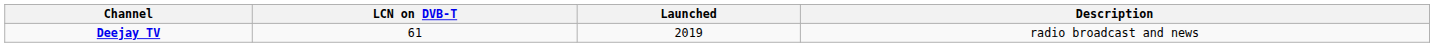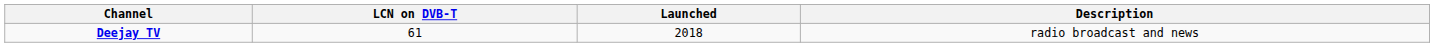 <table class="wikitable" style="width:100%; margin-left:0.5em; margin-bottom:0.5em; text-align:center">
 <tr>
 <th>Channel</th>
 <th>LCN on <a href='#'>DVB-T</a></th>
 <th>Launched</th>
 <th>Description</th>
 </tr>
 <tr>
 <td><strong><a href='#'>Deejay TV</a></strong></td>
 <td>61</td>
-<td>2019</td>
+<td>2018</td>
 <td>radio broadcast and news</td>
 </tr>
 </table>
